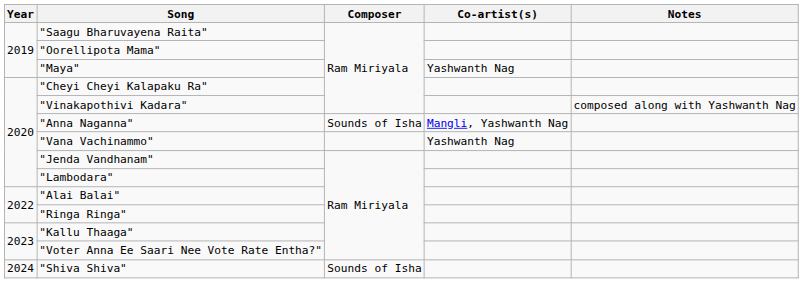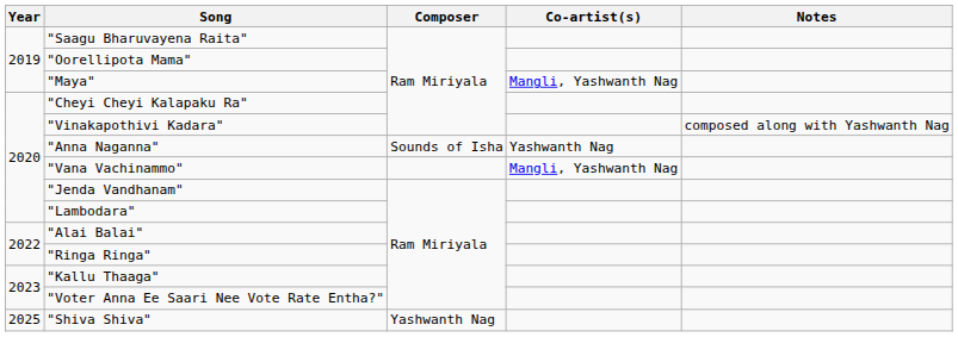 <table class="wikitable">
 <tr>
 <th>Year</th>
 <th>Song</th>
 <th>Composer</th>
 <th>Co-artist(s)</th>
 <th>Notes</th>
 </tr>
 <tr>
 <td rowspan="3">2019</td>
 <td>"Saagu Bharuvayena Raita"</td>
 <td rowspan="5">Ram Miriyala</td>
 <td></td>
 <td></td>
 </tr>
 <tr>
 <td>"Oorellipota Mama"</td>
 <td></td>
 <td></td>
 </tr>
 <tr>
 <td>"Maya"</td>
-<td>Yashwanth Nag</td>
+<td><a href='#'>Mangli</a>, Yashwanth Nag</td>
 <td></td>
 </tr>
 <tr>
 <td rowspan="6">2020</td>
 <td>"Cheyi Cheyi Kalapaku Ra"</td>
 <td></td>
 <td></td>
 </tr>
 <tr>
 <td>"Vinakapothivi Kadara"</td>
 <td></td>
 <td>composed along with Yashwanth Nag</td>
 </tr>
 <tr>
 <td>"Anna Naganna"</td>
 <td>Sounds of Isha</td>
-<td><a href='#'>Mangli</a>, Yashwanth Nag</td>
+<td>Yashwanth Nag</td>
 <td></td>
 </tr>
 <tr>
 <td>"Vana Vachinammo"</td>
 <td></td>
-<td>Yashwanth Nag</td>
+<td><a href='#'>Mangli</a>, Yashwanth Nag</td>
 <td></td>
 </tr>
 <tr>
 <td>"Jenda Vandhanam"</td>
 <td rowspan="6">Ram Miriyala</td>
 <td></td>
 <td></td>
 </tr>
 <tr>
 <td>"Lambodara"</td>
 <td></td>
 <td></td>
 </tr>
 <tr>
 <td rowspan="2">2022</td>
 <td>"Alai Balai"</td>
 <td></td>
 <td></td>
 </tr>
 <tr>
 <td>"Ringa Ringa"</td>
 <td></td>
 <td></td>
 </tr>
 <tr>
 <td rowspan="2">2023</td>
 <td>"Kallu Thaaga"</td>
 <td></td>
 <td></td>
 </tr>
 <tr>
 <td>"Voter Anna Ee Saari Nee Vote Rate Entha?"</td>
 <td></td>
 <td></td>
 </tr>
 <tr>
-<td>2024</td>
+<td>2025</td>
 <td>"Shiva Shiva"</td>
-<td>Sounds of Isha</td>
+<td>Yashwanth Nag</td>
 <td></td>
 <td></td>
 </tr>
 </table>
